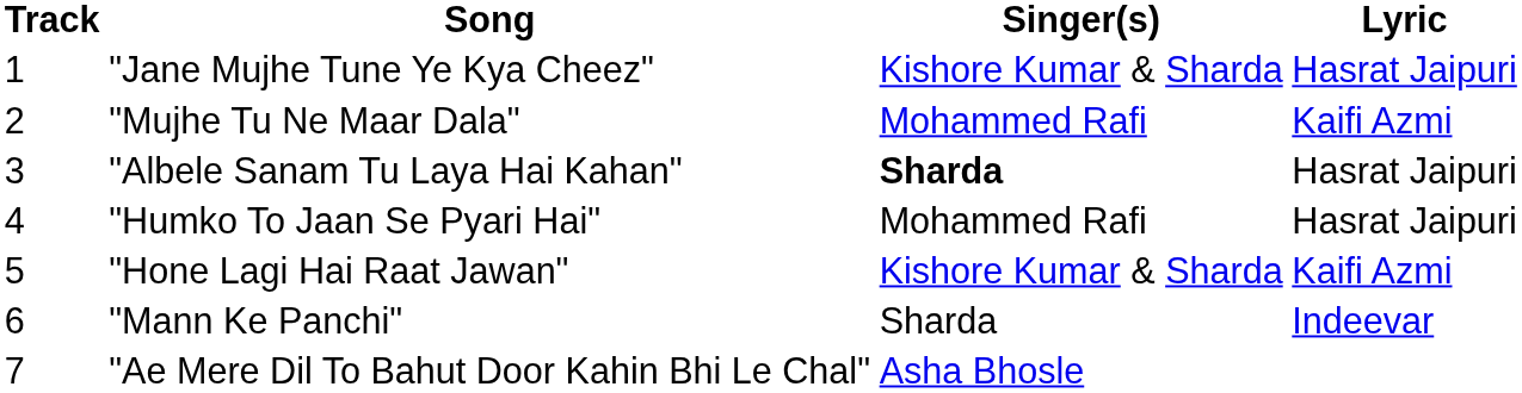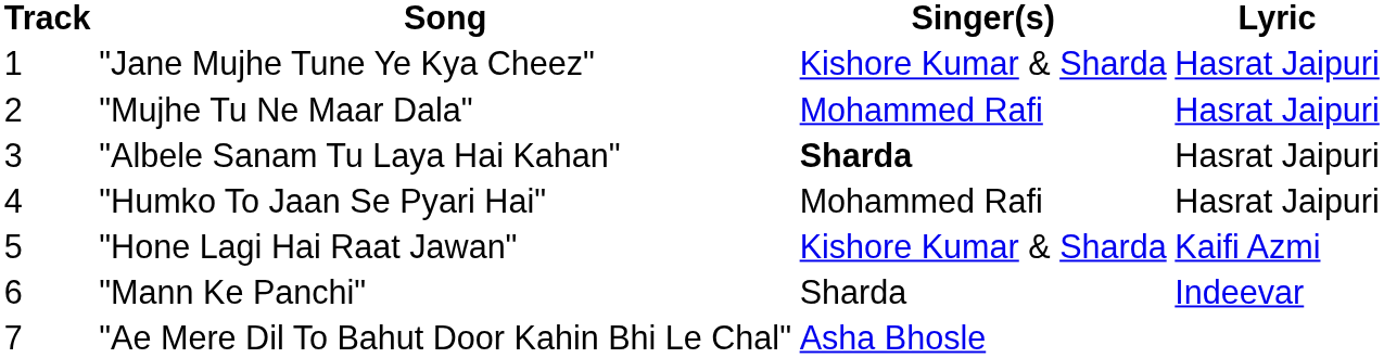 <table>
 <tr>
 <th>Track</th>
 <th>Song</th>
 <th>Singer(s)</th>
 <th>Lyric</th>
 </tr>
 <tr>
 <td>1</td>
 <td>"Jane Mujhe Tune Ye Kya Cheez"</td>
 <td><a href='#'>Kishore Kumar</a> & <a href='#'>Sharda</a></td>
 <td><a href='#'>Hasrat Jaipuri</a></td>
 </tr>
 <tr>
 <td>2</td>
 <td>"Mujhe Tu Ne Maar Dala"</td>
 <td><a href='#'>Mohammed Rafi</a></td>
-<td><a href='#'>Kaifi Azmi</a></td>
+<td><a href='#'>Hasrat Jaipuri</a></td>
 </tr>
 <tr>
 <td>3</td>
 <td>"Albele Sanam Tu Laya Hai Kahan"</td>
 <td><strong>Sharda</strong></td>
 <td>Hasrat Jaipuri</td>
 </tr>
 <tr>
 <td>4</td>
 <td>"Humko To Jaan Se Pyari Hai"</td>
 <td>Mohammed Rafi</td>
 <td>Hasrat Jaipuri</td>
 </tr>
 <tr>
 <td>5</td>
 <td>"Hone Lagi Hai Raat Jawan"</td>
 <td><a href='#'>Kishore Kumar</a> & <a href='#'>Sharda</a></td>
 <td><a href='#'>Kaifi Azmi</a></td>
 </tr>
 <tr>
 <td>6</td>
 <td>"Mann Ke Panchi"</td>
 <td>Sharda</td>
 <td><a href='#'>Indeevar</a></td>
 </tr>
 <tr>
 <td>7</td>
 <td>"Ae Mere Dil To Bahut Door Kahin Bhi Le Chal"</td>
 <td><a href='#'>Asha Bhosle</a></td>
 </tr>
 </table>
